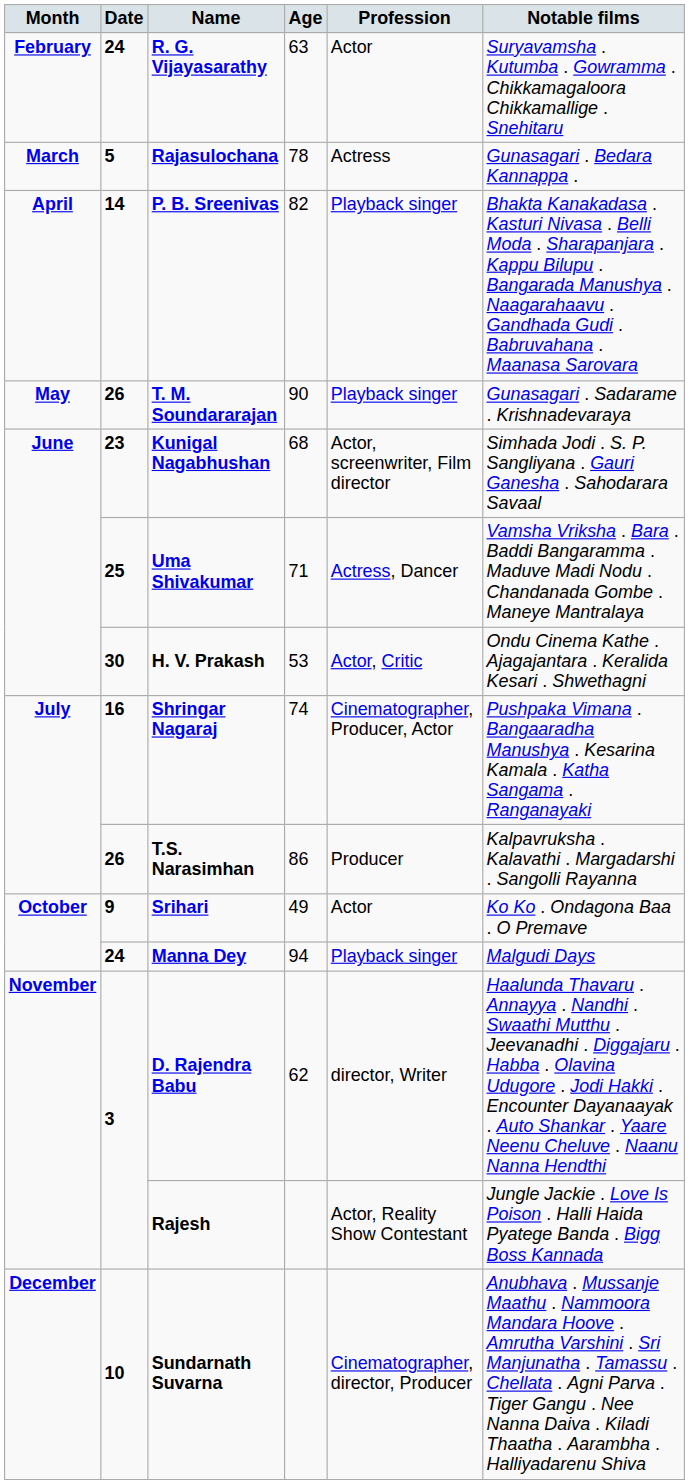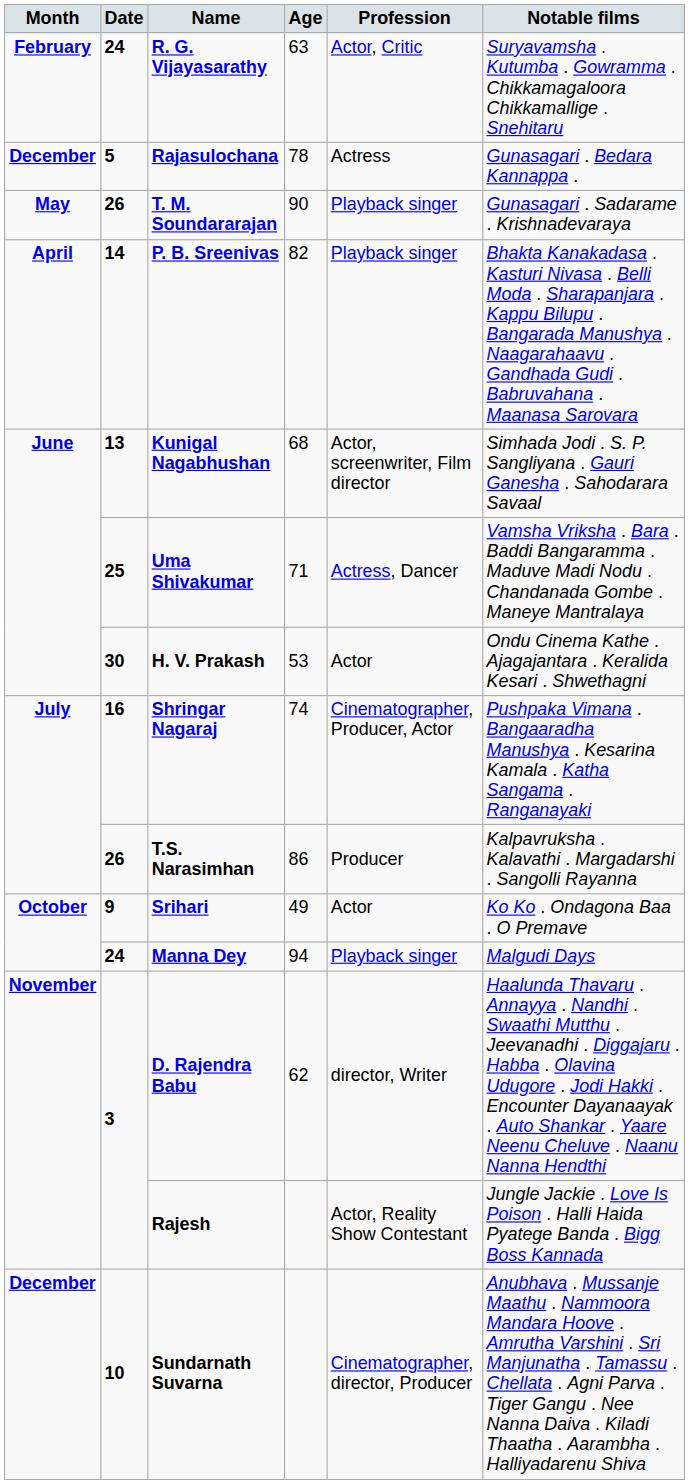 <table class="wikitable">
 <tr bgcolor="#dae3e7" align="center">
 <td><strong>Month</strong></td>
 <td><strong>Date</strong></td>
 <td><strong>Name</strong></td>
 <td><strong>Age</strong></td>
 <td><strong>Profession</strong></td>
 <td><strong>Notable films</strong></td>
 </tr>
 <tr valign="top">
 <td rowspan="1" align="center" valign="top"><strong><a href='#'>February</a></strong></td>
 <td><strong>24</strong></td>
 <td><strong><a href='#'>R. G. Vijayasarathy</a></strong></td>
 <td>63</td>
-<td>Actor</td>
+<td><a href='#'>Actor</a>, <a href='#'>Critic</a></td>
 <td><em><a href='#'>Suryavamsha</a></em> . <em><a href='#'>Kutumba</a></em> . <em><a href='#'>Gowramma</a></em> . <em>Chikkamagaloora Chikkamallige</em> . <em><a href='#'>Snehitaru</a></em></td>
 </tr>
 <tr valign="top">
-<td rowspan="1" align="center" valign="top"><strong><a href='#'>March</a></strong></td>
+<td rowspan="1" align="center" valign="top"><strong><a href='#'>December</a></strong></td>
 <td><strong>5</strong></td>
 <td><strong><a href='#'>Rajasulochana</a></strong></td>
 <td>78</td>
 <td>Actress</td>
 <td><em><a href='#'>Gunasagari</a></em> . <em><a href='#'>Bedara Kannappa</a></em> .</td>
+</tr>
+<tr valign="top">
+<td rowspan="1" align="center" valign="top"><strong><a href='#'>May</a></strong></td>
+<td><strong>26</strong></td>
+<td><strong><a href='#'>T. M. Soundararajan</a></strong></td>
+<td>90</td>
+<td><a href='#'>Playback singer</a></td>
+<td><em><a href='#'>Gunasagari</a></em> .  <em>Sadarame</em> . <em>Krishnadevaraya</em></td>
 </tr>
 <tr valign="top">
 <td rowspan="1" align="center" valign="top"><strong><a href='#'>April</a></strong></td>
 <td><strong>14</strong></td>
 <td><strong><a href='#'>P. B. Sreenivas</a></strong></td>
 <td>82</td>
 <td><a href='#'>Playback singer</a></td>
 <td><em><a href='#'>Bhakta Kanakadasa</a></em> . <em><a href='#'>Kasturi Nivasa</a></em> .  <em><a href='#'>Belli Moda</a></em> . <em><a href='#'>Sharapanjara</a></em> . <em><a href='#'>Kappu Bilupu</a></em> .  <em><a href='#'>Bangarada Manushya</a></em> . <em><a href='#'>Naagarahaavu</a></em> . <em><a href='#'>Gandhada Gudi</a></em> . <em><a href='#'>Babruvahana</a></em>  . <em><a href='#'>Maanasa Sarovara</a></em></td>
 </tr>
 <tr valign="top">
-<td rowspan="1" align="center" valign="top"><strong><a href='#'>May</a></strong></td>
-<td><strong>26</strong></td>
-<td><strong><a href='#'>T. M. Soundararajan</a></strong></td>
-<td>90</td>
-<td><a href='#'>Playback singer</a></td>
-<td><em><a href='#'>Gunasagari</a></em> .  <em>Sadarame</em> . <em>Krishnadevaraya</em></td>
-</tr>
-<tr valign="top">
 <td rowspan="3" align="center" valign="top"><strong><a href='#'>June</a></strong></td>
-<td><strong>23</strong></td>
+<td><strong>13</strong></td>
 <td><strong><a href='#'>Kunigal Nagabhushan</a></strong></td>
 <td>68</td>
 <td>Actor, screenwriter, Film director</td>
 <td><em>Simhada Jodi</em> .  <em>S. P. Sangliyana</em> . <em><a href='#'>Gauri Ganesha</a></em> . <em>Sahodarara Savaal</em></td>
 </tr>
 <tr>
 <td><strong>25</strong></td>
 <td><strong><a href='#'>Uma Shivakumar</a></strong></td>
 <td>71</td>
 <td><a href='#'>Actress</a>, Dancer</td>
 <td><em><a href='#'>Vamsha Vriksha</a></em> . <em><a href='#'>Bara</a></em> . <em>Baddi Bangaramma</em> .  <em>Maduve Madi Nodu</em> . <em>Chandanada Gombe</em> . <em>Maneye Mantralaya</em></td>
 </tr>
 <tr>
 <td><strong>30</strong></td>
 <td><strong>H. V. Prakash</strong></td>
 <td>53</td>
-<td><a href='#'>Actor</a>, <a href='#'>Critic</a></td>
+<td>Actor</td>
 <td><em>Ondu Cinema Kathe</em> . <em>Ajagajantara</em> . <em>Keralida Kesari</em> . <em>Shwethagni</em></td>
 </tr>
 <tr valign="top">
 <td rowspan="2" align="center" valign="top"><strong><a href='#'>July</a></strong></td>
 <td><strong>16</strong></td>
 <td><strong><a href='#'>Shringar Nagaraj</a></strong></td>
 <td>74</td>
 <td><a href='#'>Cinematographer</a>, Producer, Actor</td>
 <td><em><a href='#'>Pushpaka Vimana</a></em> . <em><a href='#'>Bangaaradha Manushya</a></em> . <em>Kesarina Kamala</em> . <em><a href='#'>Katha Sangama</a></em> . <em><a href='#'>Ranganayaki</a></em></td>
 </tr>
 <tr>
 <td><strong>26</strong></td>
 <td><strong>T.S. Narasimhan</strong></td>
 <td>86</td>
 <td>Producer</td>
 <td><em>Kalpavruksha</em> .  <em>Kalavathi</em> .  <em>Margadarshi</em> . <em>Sangolli Rayanna</em></td>
 </tr>
 <tr valign="top">
 <td rowspan="2" align="center" valign="top"><strong><a href='#'>October</a></strong></td>
 <td><strong>9</strong></td>
 <td><strong><a href='#'>Srihari</a></strong></td>
 <td>49</td>
 <td>Actor</td>
 <td><em><a href='#'>Ko Ko</a></em> . <em>Ondagona Baa</em> .  <em>O Premave</em></td>
 </tr>
 <tr>
 <td><strong>24</strong></td>
 <td><strong><a href='#'>Manna Dey</a></strong></td>
 <td>94</td>
 <td><a href='#'>Playback singer</a></td>
 <td><em><a href='#'>Malgudi Days</a></em></td>
 </tr>
 <tr>
 <td rowspan="2" align="center" valign="top"><strong><a href='#'>November</a></strong></td>
 <td rowspan="2"><strong>3</strong></td>
 <td><strong><a href='#'>D. Rajendra Babu</a></strong></td>
 <td>62</td>
 <td>director, Writer</td>
 <td><em><a href='#'>Haalunda Thavaru</a></em> . <em><a href='#'>Annayya</a></em> . <em><a href='#'>Nandhi</a></em> . <em><a href='#'>Swaathi Mutthu</a></em> . <em>Jeevanadhi</em> . <em><a href='#'>Diggajaru</a></em> . <em><a href='#'>Habba</a></em> . <em><a href='#'>Olavina Udugore</a></em> . <em><a href='#'>Jodi Hakki</a></em> . <em>Encounter Dayanaayak</em> . <em><a href='#'>Auto Shankar</a></em> . <em><a href='#'>Yaare Neenu Cheluve</a></em> . <em><a href='#'>Naanu Nanna Hendthi</a></em></td>
 </tr>
 <tr>
 <td><strong>Rajesh</strong></td>
 <td></td>
 <td>Actor, Reality Show Contestant</td>
 <td><em>Jungle Jackie</em> . <em><a href='#'>Love Is Poison</a></em> . <em>Halli Haida Pyatege Banda</em> . <em><a href='#'>Bigg Boss Kannada</a></em></td>
 </tr>
 <tr>
 <td rowspan="1" align="center" valign="top"><strong><a href='#'>December</a></strong></td>
 <td><strong>10</strong></td>
 <td><strong>Sundarnath Suvarna</strong></td>
 <td></td>
 <td><a href='#'>Cinematographer</a>, director, Producer</td>
 <td><em><a href='#'>Anubhava</a></em> . <em><a href='#'>Mussanje Maathu</a></em> . <em><a href='#'>Nammoora Mandara Hoove</a></em> . <em><a href='#'>Amrutha Varshini</a></em> . <em><a href='#'>Sri Manjunatha</a></em> . <em><a href='#'>Tamassu</a></em> . <em><a href='#'>Chellata</a></em> . <em>Agni Parva</em> . <em>Tiger Gangu</em> . <em>Nee Nanna Daiva</em> . <em>Kiladi Thaatha</em> . <em>Aarambha</em> . <em>Halliyadarenu Shiva</em></td>
 </tr>
 <tr>
 </tr>
 </table>
